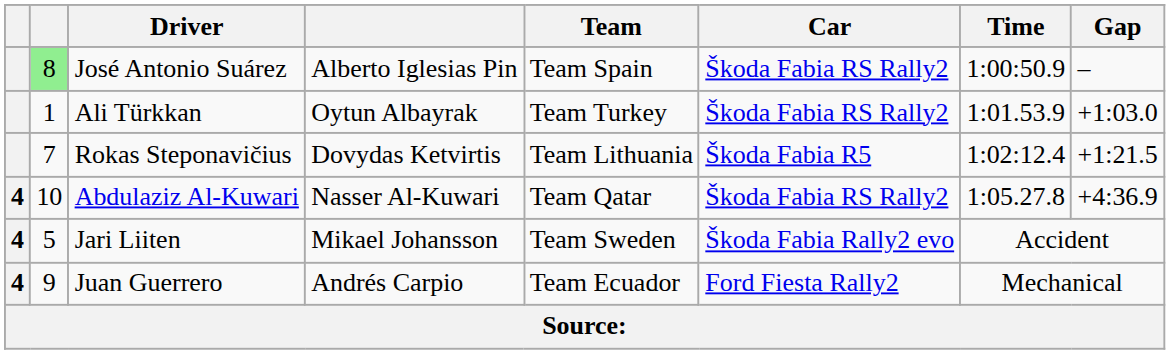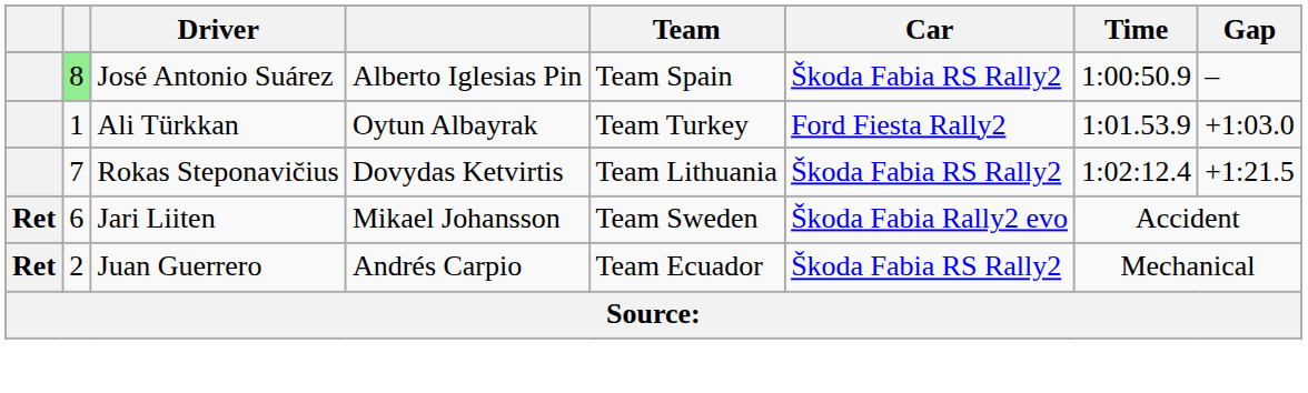 <table class="wikitable" style="font-size:85%;">
 <tr>
 <th scope="col"></th>
 <th scope="col"></th>
 <th scope="col">Driver</th>
 <th scope="col"></th>
 <th scope="col">Team</th>
 <th scope="col">Car</th>
 <th scope="col">Time</th>
 <th scope="col">Gap</th>
 </tr>
 <tr>
 <th></th>
 <td align="center" style="background: lightgreen;">8</td>
 <td> José Antonio Suárez</td>
 <td> Alberto Iglesias Pin</td>
 <td> Team Spain</td>
 <td><a href='#'>Škoda Fabia RS Rally2</a></td>
 <td align="center">1:00:50.9</td>
 <td>–</td>
 </tr>
 <tr>
 <th></th>
 <td align="center">1</td>
 <td> Ali Türkkan</td>
 <td> Oytun Albayrak</td>
 <td> Team Turkey</td>
-<td><a href='#'>Škoda Fabia RS Rally2</a></td>
+<td><a href='#'>Ford Fiesta Rally2</a></td>
 <td align="center">1:01.53.9</td>
 <td>+1:03.0</td>
 </tr>
 <tr>
 <th></th>
 <td align="center">7</td>
 <td> Rokas Steponavičius</td>
 <td> Dovydas Ketvirtis</td>
 <td> Team Lithuania</td>
-<td><a href='#'>Škoda Fabia R5</a></td>
+<td><a href='#'>Škoda Fabia RS Rally2</a></td>
 <td align="center">1:02:12.4</td>
 <td>+1:21.5</td>
 </tr>
 <tr>
-<th>4</th>
-<td align="center">10</td>
-<td> <a href='#'>Abdulaziz Al-Kuwari</a></td>
-<td> Nasser Al-Kuwari</td>
-<td> Team Qatar</td>
-<td><a href='#'>Škoda Fabia RS Rally2</a></td>
-<td align="center">1:05.27.8</td>
-<td>+4:36.9</td>
-</tr>
-<tr>
-<th>4</th>
-<td align="center">5</td>
+<th>Ret</th>
+<td align="center">6</td>
 <td> Jari Liiten</td>
 <td> Mikael Johansson</td>
 <td> Team Sweden</td>
 <td><a href='#'>Škoda Fabia Rally2 evo</a></td>
 <td colspan="2" align="center">Accident</td>
 </tr>
 <tr>
-<th>4</th>
-<td align="center">9</td>
+<th>Ret</th>
+<td align="center">2</td>
 <td> Juan Guerrero</td>
 <td> Andrés Carpio</td>
 <td> Team Ecuador</td>
-<td><a href='#'>Ford Fiesta Rally2</a></td>
+<td><a href='#'>Škoda Fabia RS Rally2</a></td>
 <td colspan="2" align="center">Mechanical</td>
 </tr>
 <tr>
 <th colspan="8">Source:</th>
 </tr>
 </table>
